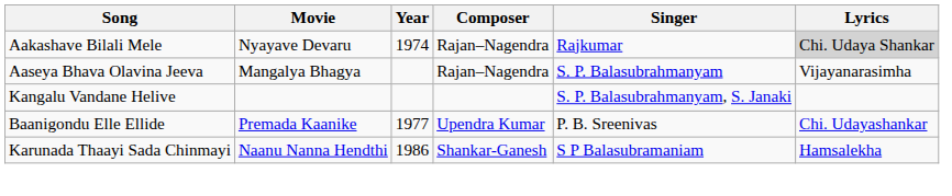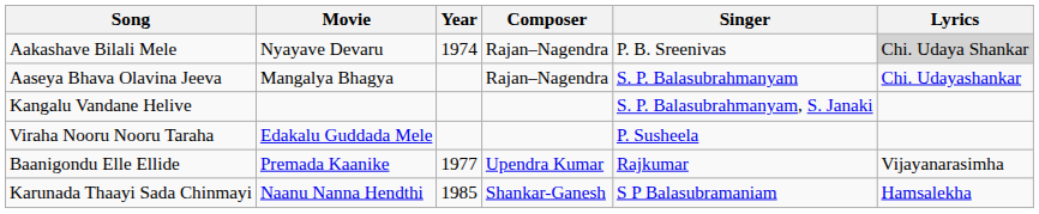 <table class="wikitable">
 <tr>
 <th>Song</th>
 <th>Movie</th>
 <th>Year</th>
 <th>Composer</th>
 <th>Singer</th>
 <th>Lyrics</th>
 </tr>
 <tr>
 <td>Aakashave Bilali Mele</td>
 <td>Nyayave Devaru</td>
 <td>1974</td>
 <td>Rajan–Nagendra</td>
-<td><a href='#'>Rajkumar</a></td>
+<td>P. B. Sreenivas</td>
 <td style="background: lightgrey;">Chi. Udaya Shankar</td>
 </tr>
 <tr>
 <td>Aaseya Bhava Olavina Jeeva</td>
 <td>Mangalya Bhagya</td>
 <td></td>
 <td>Rajan–Nagendra</td>
 <td><a href='#'>S. P. Balasubrahmanyam</a></td>
-<td>Vijayanarasimha</td>
+<td><a href='#'>Chi. Udayashankar</a></td>
 </tr>
 <tr>
 <td>Kangalu Vandane Helive</td>
 <td></td>
 <td></td>
 <td></td>
 <td><a href='#'>S. P. Balasubrahmanyam</a>, <a href='#'>S. Janaki</a></td>
 <td></td>
 </tr>
 <tr>
+<td>Viraha Nooru Nooru Taraha</td>
+<td><a href='#'>Edakalu Guddada Mele</a></td>
+<td></td>
+<td></td>
+<td><a href='#'>P. Susheela</a></td>
+<td></td>
+</tr>
+<tr>
 <td>Baanigondu Elle Ellide</td>
 <td><a href='#'>Premada Kaanike</a></td>
 <td>1977</td>
 <td><a href='#'>Upendra Kumar</a></td>
-<td>P. B. Sreenivas</td>
-<td><a href='#'>Chi. Udayashankar</a></td>
+<td><a href='#'>Rajkumar</a></td>
+<td>Vijayanarasimha</td>
 </tr>
 <tr>
 <td>Karunada Thaayi Sada Chinmayi</td>
 <td><a href='#'>Naanu Nanna Hendthi</a></td>
-<td>1986</td>
+<td>1985</td>
 <td><a href='#'>Shankar-Ganesh</a></td>
 <td><a href='#'>S P Balasubramaniam</a></td>
 <td><a href='#'>Hamsalekha</a></td>
 </tr>
 </table>
